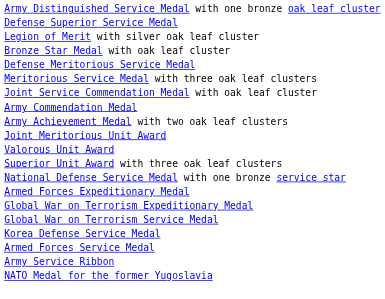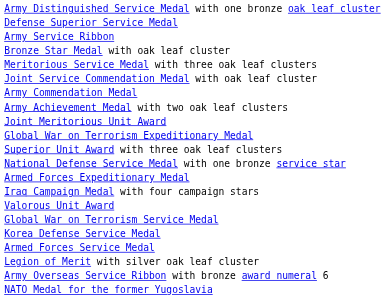 <table>
 <tr>
 <td></td>
 <td><a href='#'>Army Distinguished Service Medal</a> with one bronze <a href='#'>oak leaf cluster</a></td>
 </tr>
 <tr>
 <td></td>
 <td><a href='#'>Defense Superior Service Medal</a></td>
 </tr>
 <tr>
 <td></td>
-<td><a href='#'>Legion of Merit</a> with silver oak leaf cluster</td>
+<td><a href='#'>Army Service Ribbon</a></td>
 </tr>
 <tr>
 <td></td>
 <td><a href='#'>Bronze Star Medal</a> with oak leaf cluster</td>
-</tr>
-<tr>
-<td></td>
-<td><a href='#'>Defense Meritorious Service Medal</a></td>
 </tr>
 <tr>
 <td><span></span><span></span><span></span></td>
 <td><a href='#'>Meritorious Service Medal</a> with three oak leaf clusters</td>
 </tr>
 <tr>
 <td></td>
 <td><a href='#'>Joint Service Commendation Medal</a> with oak leaf cluster</td>
 </tr>
 <tr>
 <td></td>
 <td><a href='#'>Army Commendation Medal</a></td>
 </tr>
 <tr>
 <td><span></span><span></span></td>
 <td><a href='#'>Army Achievement Medal</a> with two oak leaf clusters</td>
 </tr>
 <tr>
 <td></td>
 <td><a href='#'>Joint Meritorious Unit Award</a></td>
 </tr>
 <tr>
 <td></td>
-<td><a href='#'>Valorous Unit Award</a></td>
+<td><a href='#'>Global War on Terrorism Expeditionary Medal</a></td>
 </tr>
 <tr>
 <td><span></span><span></span><span></span></td>
 <td><a href='#'>Superior Unit Award</a> with three oak leaf clusters</td>
 </tr>
 <tr>
 <td></td>
 <td><a href='#'>National Defense Service Medal</a> with one bronze <a href='#'>service star</a></td>
 </tr>
 <tr>
 <td></td>
 <td><a href='#'>Armed Forces Expeditionary Medal</a></td>
 </tr>
 <tr>
+<td><span></span><span></span><span></span><span></span></td>
+<td><a href='#'>Iraq Campaign Medal</a> with four campaign stars</td>
+</tr>
+<tr>
 <td></td>
-<td><a href='#'>Global War on Terrorism Expeditionary Medal</a></td>
+<td><a href='#'>Valorous Unit Award</a></td>
 </tr>
 <tr>
 <td></td>
 <td><a href='#'>Global War on Terrorism Service Medal</a></td>
 </tr>
 <tr>
 <td></td>
 <td><a href='#'>Korea Defense Service Medal</a></td>
 </tr>
 <tr>
 <td></td>
 <td><a href='#'>Armed Forces Service Medal</a></td>
 </tr>
 <tr>
 <td></td>
-<td><a href='#'>Army Service Ribbon</a></td>
+<td><a href='#'>Legion of Merit</a> with silver oak leaf cluster</td>
+</tr>
+<tr>
+<td><span></span></td>
+<td><a href='#'>Army Overseas Service Ribbon</a> with bronze <a href='#'>award numeral</a> 6</td>
 </tr>
 <tr>
 <td></td>
 <td><a href='#'>NATO Medal for the former Yugoslavia</a></td>
 </tr>
 </table>
